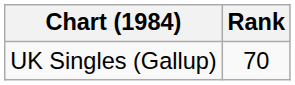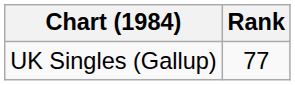 <table class="wikitable sortable">
 <tr>
 <th>Chart (1984)</th>
 <th style="text-align:center;">Rank</th>
 </tr>
 <tr>
 <td>UK Singles (Gallup)</td>
-<td style="text-align:center;">70</td>
+<td style="text-align:center;">77</td>
 </tr>
 </table>
